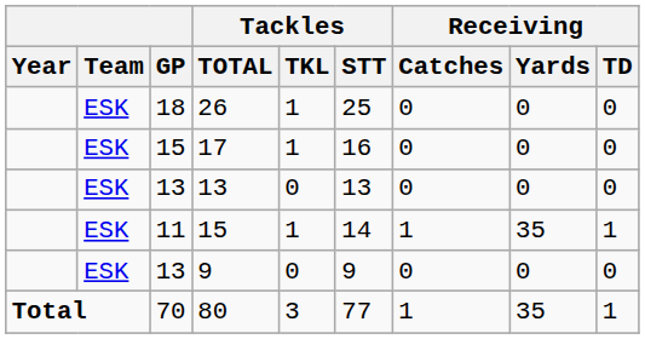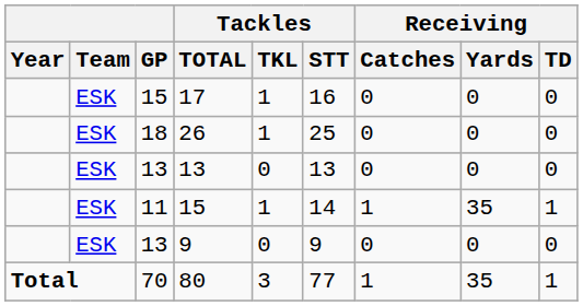 <table class="wikitable">
 <tr>
 <th colspan=3></th>
 <th colspan=3>Tackles</th>
 <th colspan=3>Receiving</th>
 </tr>
 <tr>
 <th>Year</th>
 <th>Team</th>
 <th>GP</th>
 <th>TOTAL</th>
 <th>TKL</th>
 <th>STT</th>
 <th>Catches</th>
 <th>Yards</th>
 <th>TD</th>
 </tr>
 <tr>
 <td></td>
 <td><a href='#'>ESK</a></td>
-<td>18</td>
-<td>26</td>
+<td>15</td>
+<td>17</td>
 <td>1</td>
-<td>25</td>
+<td>16</td>
 <td>0</td>
 <td>0</td>
 <td>0</td>
 </tr>
 <tr>
 <td></td>
 <td><a href='#'>ESK</a></td>
-<td>15</td>
-<td>17</td>
+<td>18</td>
+<td>26</td>
 <td>1</td>
-<td>16</td>
+<td>25</td>
 <td>0</td>
 <td>0</td>
 <td>0</td>
 </tr>
 <tr>
 <td></td>
 <td><a href='#'>ESK</a></td>
 <td>13</td>
 <td>13</td>
 <td>0</td>
 <td>13</td>
 <td>0</td>
 <td>0</td>
 <td>0</td>
 </tr>
 <tr>
 <td></td>
 <td><a href='#'>ESK</a></td>
 <td>11</td>
 <td>15</td>
 <td>1</td>
 <td>14</td>
 <td>1</td>
 <td>35</td>
 <td>1</td>
 </tr>
 <tr>
 <td></td>
 <td><a href='#'>ESK</a></td>
 <td>13</td>
 <td>9</td>
 <td>0</td>
 <td>9</td>
 <td>0</td>
 <td>0</td>
 <td>0</td>
 </tr>
 <tr>
 <td colspan=2><strong>Total</strong></td>
 <td>70</td>
 <td>80</td>
 <td>3</td>
 <td>77</td>
 <td>1</td>
 <td>35</td>
 <td>1</td>
 </tr>
 </table>
